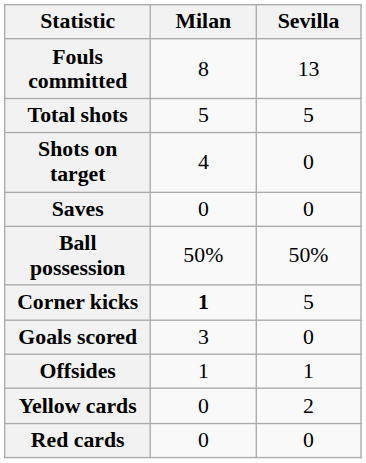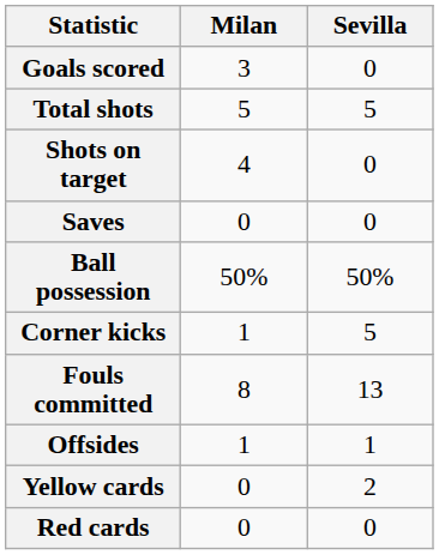 <table class="wikitable plainrowheaders" style="text-align:center">
 <tr>
 <th scope="col" style="width:100px">Statistic</th>
 <th scope="col" style="width:70px">Milan</th>
 <th scope="col" style="width:70px">Sevilla</th>
 </tr>
 <tr>
-<th scope=row>Fouls committed</th>
-<td>8</td>
-<td>13</td>
+<th scope=row>Goals scored</th>
+<td>3</td>
+<td>0</td>
 </tr>
 <tr>
 <th scope=row>Total shots</th>
 <td>5</td>
 <td>5</td>
 </tr>
 <tr>
 <th scope=row>Shots on target</th>
 <td>4</td>
 <td>0</td>
 </tr>
 <tr>
 <th scope=row>Saves</th>
 <td>0</td>
 <td>0</td>
 </tr>
 <tr>
 <th scope=row>Ball possession</th>
 <td>50%</td>
 <td>50%</td>
 </tr>
 <tr>
 <th scope=row>Corner kicks</th>
-<td><strong>1</strong></td>
+<td>1</td>
 <td>5</td>
 </tr>
 <tr>
-<th scope=row>Goals scored</th>
-<td>3</td>
-<td>0</td>
+<th scope=row>Fouls committed</th>
+<td>8</td>
+<td>13</td>
 </tr>
 <tr>
 <th scope=row>Offsides</th>
 <td>1</td>
 <td>1</td>
 </tr>
 <tr>
 <th scope=row>Yellow cards</th>
 <td>0</td>
 <td>2</td>
 </tr>
 <tr>
 <th scope=row>Red cards</th>
 <td>0</td>
 <td>0</td>
 </tr>
 </table>
